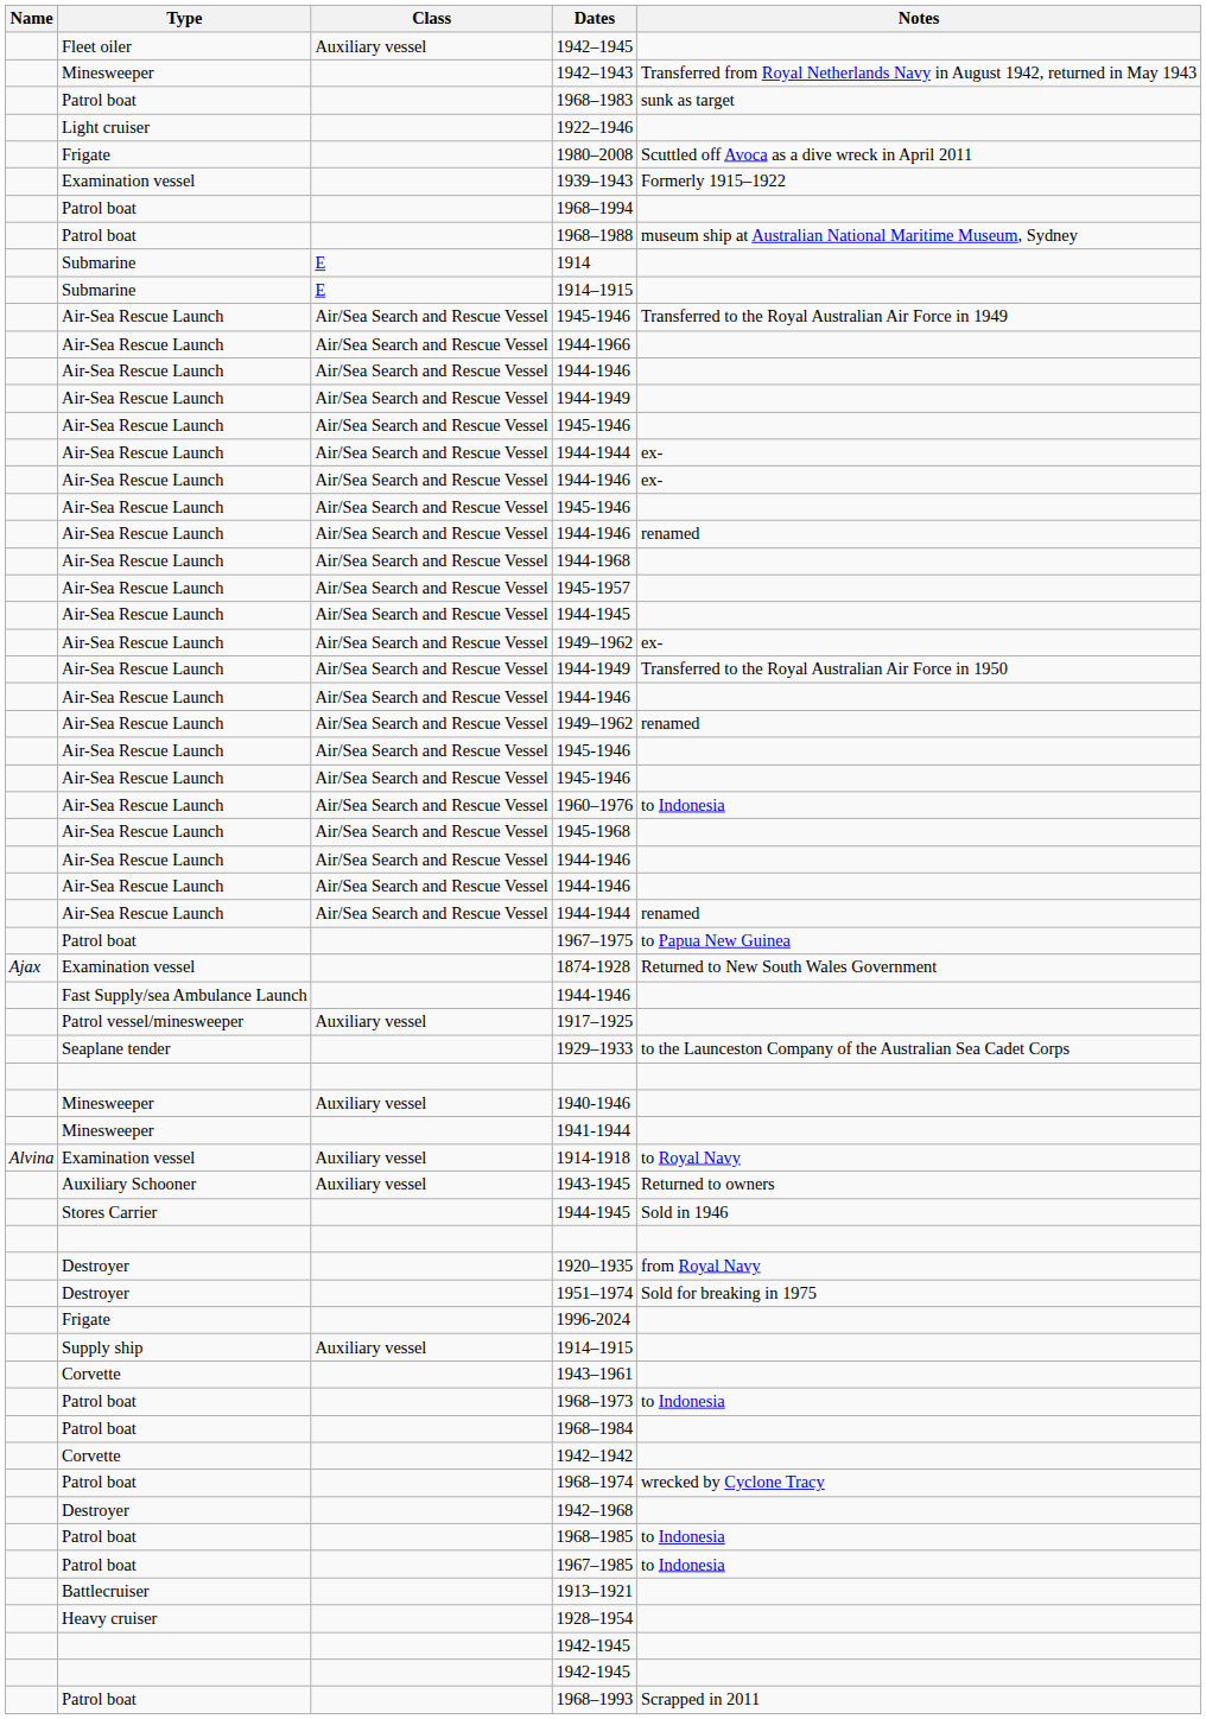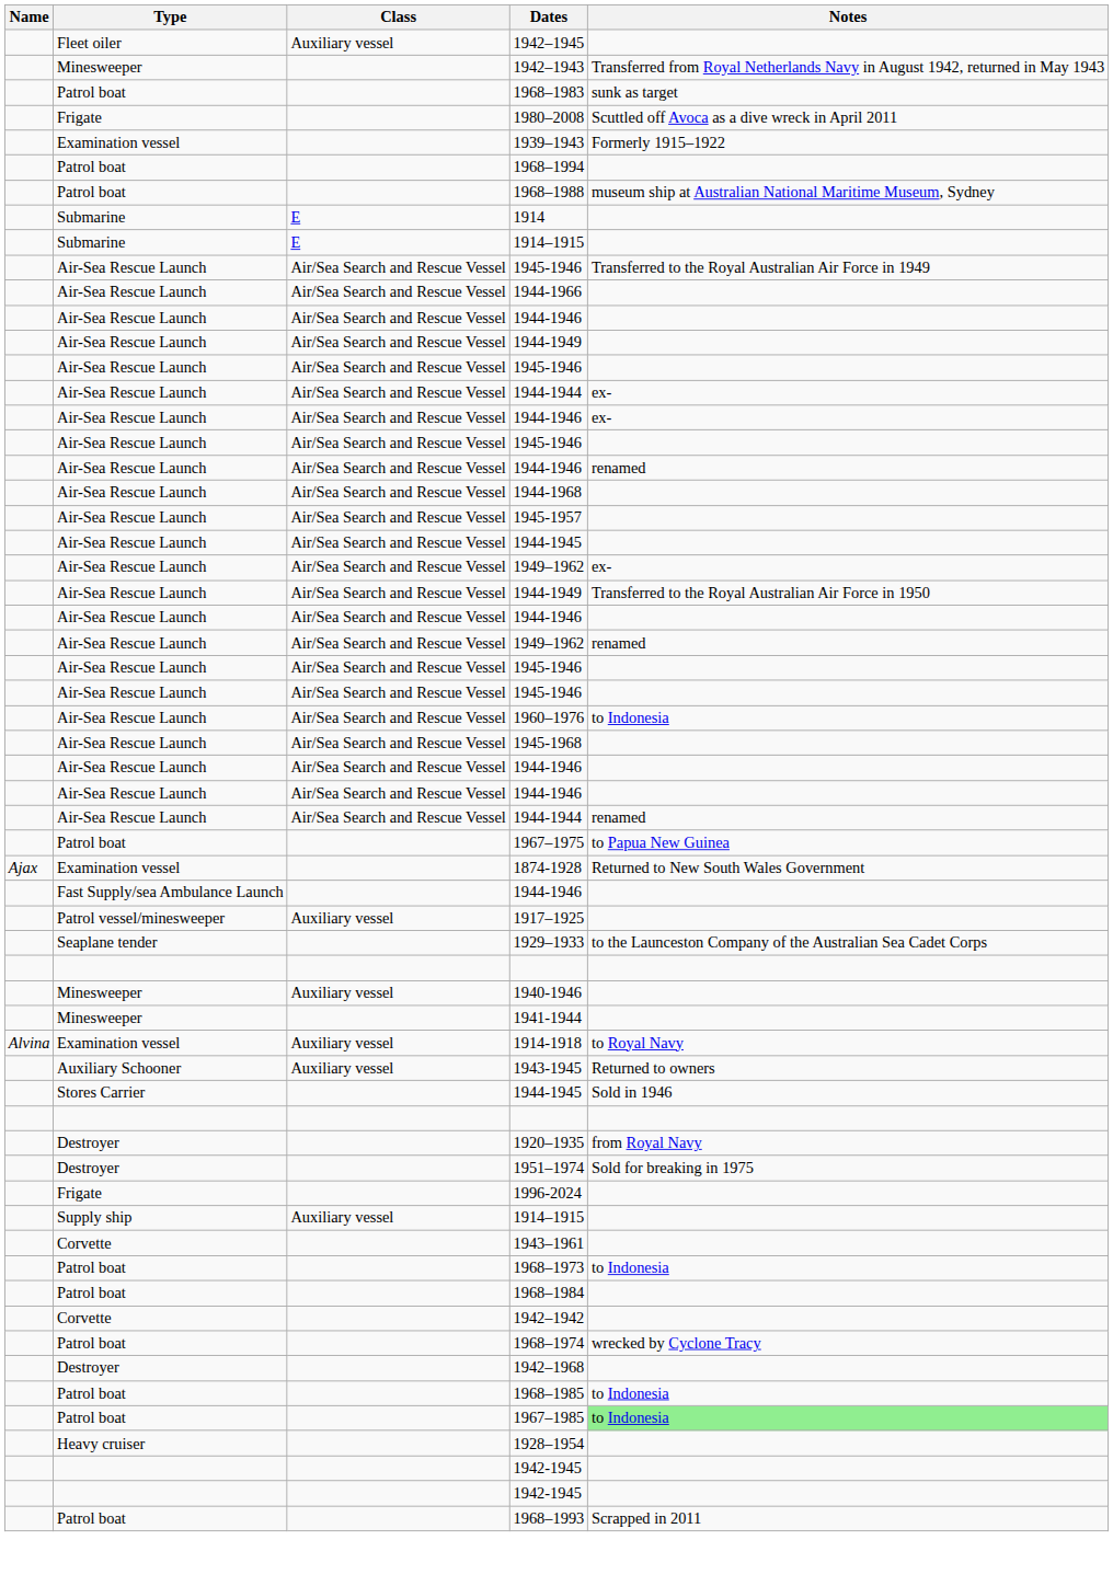 <table class="wikitable sortable" border="1">
 <tr>
 <th>Name</th>
 <th>Type</th>
 <th>Class</th>
 <th>Dates</th>
 <th>Notes</th>
 </tr>
 <tr>
 <td></td>
 <td>Fleet oiler</td>
 <td>Auxiliary vessel</td>
 <td>1942–1945</td>
 <td> </td>
 </tr>
 <tr>
 <td></td>
 <td>Minesweeper</td>
 <td></td>
 <td>1942–1943</td>
 <td>Transferred from <a href='#'>Royal Netherlands Navy</a> in August 1942, returned in May 1943</td>
 </tr>
 <tr>
 <td></td>
 <td>Patrol boat</td>
 <td></td>
 <td>1968–1983</td>
 <td>sunk as target</td>
-</tr>
-<tr>
-<td></td>
-<td>Light cruiser</td>
-<td></td>
-<td>1922–1946</td>
-<td> </td>
 </tr>
 <tr>
 <td></td>
 <td>Frigate</td>
 <td></td>
 <td>1980–2008</td>
 <td>Scuttled off <a href='#'>Avoca</a> as a dive wreck in April 2011</td>
 </tr>
 <tr>
 <td></td>
 <td>Examination vessel</td>
 <td> </td>
 <td>1939–1943</td>
 <td>Formerly  1915–1922</td>
 </tr>
 <tr>
 <td></td>
 <td>Patrol boat</td>
 <td></td>
 <td>1968–1994</td>
 <td> </td>
 </tr>
 <tr>
 <td></td>
 <td>Patrol boat</td>
 <td></td>
 <td>1968–1988</td>
 <td>museum ship at <a href='#'>Australian National Maritime Museum</a>, Sydney</td>
 </tr>
 <tr>
 <td></td>
 <td>Submarine</td>
 <td><a href='#'>E</a></td>
 <td>1914</td>
 <td> </td>
 </tr>
 <tr>
 <td></td>
 <td>Submarine</td>
 <td><a href='#'>E</a></td>
 <td>1914–1915</td>
 <td> </td>
 </tr>
 <tr>
 <td></td>
 <td>Air-Sea Rescue Launch</td>
 <td>Air/Sea Search and Rescue Vessel</td>
 <td>1945-1946</td>
 <td>Transferred to the Royal Australian Air Force in 1949</td>
 </tr>
 <tr>
 <td></td>
 <td>Air-Sea Rescue Launch</td>
 <td>Air/Sea Search and Rescue Vessel</td>
 <td>1944-1966</td>
 <td> </td>
 </tr>
 <tr>
 <td></td>
 <td>Air-Sea Rescue Launch</td>
 <td>Air/Sea Search and Rescue Vessel</td>
 <td>1944-1946</td>
 <td> </td>
 </tr>
 <tr>
 <td></td>
 <td>Air-Sea Rescue Launch</td>
 <td>Air/Sea Search and Rescue Vessel</td>
 <td>1944-1949</td>
 <td> </td>
 </tr>
 <tr>
 <td></td>
 <td>Air-Sea Rescue Launch</td>
 <td>Air/Sea Search and Rescue Vessel</td>
 <td>1945-1946</td>
 <td> </td>
 </tr>
 <tr>
 <td></td>
 <td>Air-Sea Rescue Launch</td>
 <td>Air/Sea Search and Rescue Vessel</td>
 <td>1944-1944</td>
 <td>ex-</td>
 </tr>
 <tr>
 <td></td>
 <td>Air-Sea Rescue Launch</td>
 <td>Air/Sea Search and Rescue Vessel</td>
 <td>1944-1946</td>
 <td>ex-</td>
 </tr>
 <tr>
 <td></td>
 <td>Air-Sea Rescue Launch</td>
 <td>Air/Sea Search and Rescue Vessel</td>
 <td>1945-1946</td>
 <td> </td>
 </tr>
 <tr>
 <td></td>
 <td>Air-Sea Rescue Launch</td>
 <td>Air/Sea Search and Rescue Vessel</td>
 <td>1944-1946</td>
 <td>renamed </td>
 </tr>
 <tr>
 <td></td>
 <td>Air-Sea Rescue Launch</td>
 <td>Air/Sea Search and Rescue Vessel</td>
 <td>1944-1968</td>
 <td> </td>
 </tr>
 <tr>
 <td></td>
 <td>Air-Sea Rescue Launch</td>
 <td>Air/Sea Search and Rescue Vessel</td>
 <td>1945-1957</td>
 <td> </td>
 </tr>
 <tr>
 <td></td>
 <td>Air-Sea Rescue Launch</td>
 <td>Air/Sea Search and Rescue Vessel</td>
 <td>1944-1945</td>
 <td> </td>
 </tr>
 <tr>
 <td></td>
 <td>Air-Sea Rescue Launch</td>
 <td>Air/Sea Search and Rescue Vessel</td>
 <td>1949–1962</td>
 <td>ex-</td>
 </tr>
 <tr>
 <td></td>
 <td>Air-Sea Rescue Launch</td>
 <td>Air/Sea Search and Rescue Vessel</td>
 <td>1944-1949</td>
 <td>Transferred to the Royal Australian Air Force in 1950</td>
 </tr>
 <tr>
 <td></td>
 <td>Air-Sea Rescue Launch</td>
 <td>Air/Sea Search and Rescue Vessel</td>
 <td>1944-1946</td>
 <td> </td>
 </tr>
 <tr>
 <td></td>
 <td>Air-Sea Rescue Launch</td>
 <td>Air/Sea Search and Rescue Vessel</td>
 <td>1949–1962</td>
 <td>renamed </td>
 </tr>
 <tr>
 <td></td>
 <td>Air-Sea Rescue Launch</td>
 <td>Air/Sea Search and Rescue Vessel</td>
 <td>1945-1946</td>
 <td> </td>
 </tr>
 <tr>
 <td></td>
 <td>Air-Sea Rescue Launch</td>
 <td>Air/Sea Search and Rescue Vessel</td>
 <td>1945-1946</td>
 <td> </td>
 </tr>
 <tr>
 <td></td>
 <td>Air-Sea Rescue Launch</td>
 <td>Air/Sea Search and Rescue Vessel</td>
 <td>1960–1976</td>
 <td>to <a href='#'>Indonesia</a></td>
 </tr>
 <tr>
 <td></td>
 <td>Air-Sea Rescue Launch</td>
 <td>Air/Sea Search and Rescue Vessel</td>
 <td>1945-1968</td>
 <td> </td>
 </tr>
 <tr>
 <td></td>
 <td>Air-Sea Rescue Launch</td>
 <td>Air/Sea Search and Rescue Vessel</td>
 <td>1944-1946</td>
 <td> </td>
 </tr>
 <tr>
 <td></td>
 <td>Air-Sea Rescue Launch</td>
 <td>Air/Sea Search and Rescue Vessel</td>
 <td>1944-1946</td>
 <td> </td>
 </tr>
 <tr>
 <td></td>
 <td>Air-Sea Rescue Launch</td>
 <td>Air/Sea Search and Rescue Vessel</td>
 <td>1944-1944</td>
 <td>renamed </td>
 </tr>
 <tr>
 <td></td>
 <td>Patrol boat</td>
 <td></td>
 <td>1967–1975</td>
 <td>to <a href='#'>Papua New Guinea</a></td>
 </tr>
 <tr>
 <td><em>Ajax</em></td>
 <td>Examination vessel</td>
 <td> </td>
 <td>1874-1928</td>
 <td>Returned to New South Wales Government</td>
 </tr>
 <tr>
 <td></td>
 <td>Fast Supply/sea Ambulance Launch</td>
 <td> </td>
 <td>1944-1946</td>
 <td> </td>
 </tr>
 <tr>
 <td></td>
 <td>Patrol vessel/minesweeper</td>
 <td>Auxiliary vessel</td>
 <td>1917–1925</td>
 <td> </td>
 </tr>
 <tr>
 <td></td>
 <td>Seaplane tender</td>
 <td> </td>
 <td>1929–1933</td>
 <td>to the Launceston Company of the Australian Sea Cadet Corps</td>
 </tr>
 <tr>
 <td></td>
 <td> </td>
 <td> </td>
 <td> </td>
 <td> </td>
 </tr>
 <tr>
 <td></td>
 <td>Minesweeper</td>
 <td>Auxiliary vessel</td>
 <td>1940-1946</td>
 <td> </td>
 </tr>
 <tr>
 <td></td>
 <td>Minesweeper</td>
 <td> </td>
 <td>1941-1944</td>
 <td> </td>
 </tr>
 <tr>
 <td><em>Alvina</em></td>
 <td>Examination vessel</td>
 <td>Auxiliary vessel</td>
 <td>1914-1918</td>
 <td>to <a href='#'>Royal Navy</a></td>
 </tr>
 <tr>
 <td></td>
 <td>Auxiliary Schooner</td>
 <td>Auxiliary vessel</td>
 <td>1943-1945</td>
 <td>Returned to owners</td>
 </tr>
 <tr>
 <td></td>
 <td>Stores Carrier</td>
 <td> </td>
 <td>1944-1945</td>
 <td>Sold in 1946</td>
 </tr>
 <tr>
 <td></td>
 <td> </td>
 <td> </td>
 <td> </td>
 <td> </td>
 </tr>
 <tr>
 <td></td>
 <td>Destroyer</td>
 <td></td>
 <td>1920–1935</td>
 <td>from <a href='#'>Royal Navy</a></td>
 </tr>
 <tr>
 <td></td>
 <td>Destroyer</td>
 <td></td>
 <td>1951–1974</td>
 <td>Sold for breaking in 1975</td>
 </tr>
 <tr>
 <td></td>
 <td>Frigate</td>
 <td></td>
 <td>1996-2024</td>
 <td> </td>
 </tr>
 <tr>
 <td></td>
 <td>Supply ship</td>
 <td>Auxiliary vessel</td>
 <td>1914–1915</td>
 <td> </td>
 </tr>
 <tr>
 <td></td>
 <td>Corvette</td>
 <td></td>
 <td>1943–1961</td>
 <td> </td>
 </tr>
 <tr>
 <td></td>
 <td>Patrol boat</td>
 <td></td>
 <td>1968–1973</td>
 <td>to <a href='#'>Indonesia</a></td>
 </tr>
 <tr>
 <td></td>
 <td>Patrol boat</td>
 <td></td>
 <td>1968–1984</td>
 <td> </td>
 </tr>
 <tr>
 <td></td>
 <td>Corvette</td>
 <td></td>
 <td>1942–1942</td>
 <td> </td>
 </tr>
 <tr>
 <td></td>
 <td>Patrol boat</td>
 <td></td>
 <td>1968–1974</td>
 <td>wrecked by <a href='#'>Cyclone Tracy</a></td>
 </tr>
 <tr>
 <td></td>
 <td>Destroyer</td>
 <td></td>
 <td>1942–1968</td>
 <td> </td>
 </tr>
 <tr>
 <td></td>
 <td>Patrol boat</td>
 <td></td>
 <td>1968–1985</td>
 <td>to <a href='#'>Indonesia</a></td>
 </tr>
 <tr>
 <td></td>
 <td>Patrol boat</td>
 <td></td>
 <td>1967–1985</td>
-<td>to <a href='#'>Indonesia</a></td>
-</tr>
-<tr>
-<td></td>
-<td>Battlecruiser</td>
-<td></td>
-<td>1913–1921</td>
-<td> </td>
+<td style="background: lightgreen;">to <a href='#'>Indonesia</a></td>
 </tr>
 <tr>
 <td></td>
 <td>Heavy cruiser</td>
 <td></td>
 <td>1928–1954</td>
 <td> </td>
 </tr>
 <tr>
 <td></td>
 <td> </td>
 <td> </td>
 <td>1942-1945</td>
 <td> </td>
 </tr>
 <tr>
 <td></td>
 <td> </td>
 <td> </td>
 <td>1942-1945</td>
 <td> </td>
 </tr>
 <tr>
 <td></td>
 <td>Patrol boat</td>
 <td></td>
 <td>1968–1993</td>
 <td>Scrapped in 2011</td>
 </tr>
 </table>
